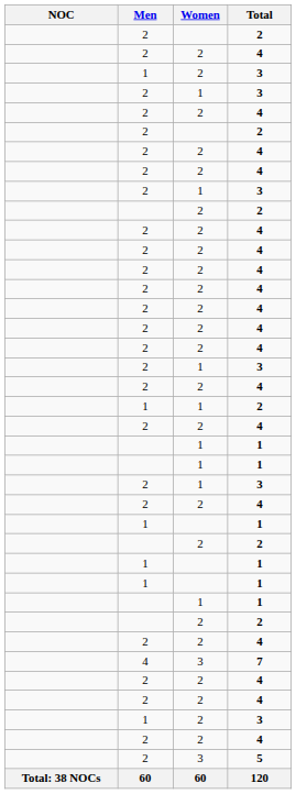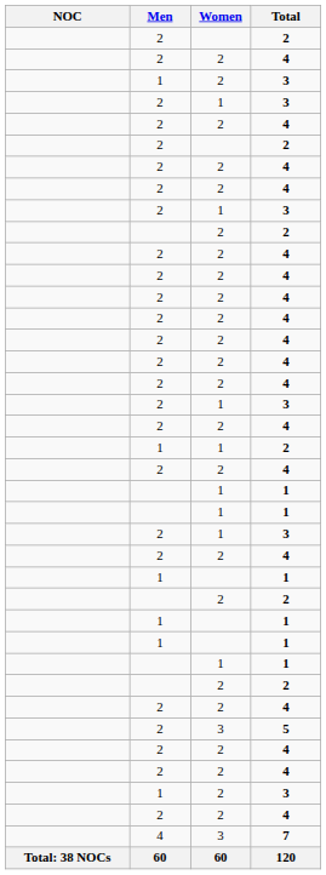 <table class="wikitable sortable" style="text-align:center; font-size:90%">
 <tr>
 <th width=130 align="left">NOC</th>
 <th width=60><a href='#'>Men</a></th>
 <th width=60><a href='#'>Women</a></th>
 <th width="70">Total</th>
 </tr>
 <tr>
 <td align=left></td>
 <td>2</td>
 <td></td>
 <td><strong>2</strong></td>
 </tr>
 <tr>
 <td align=left></td>
 <td>2</td>
 <td>2</td>
 <td><strong>4</strong></td>
 </tr>
 <tr>
 <td align=left></td>
 <td>1</td>
 <td>2</td>
 <td><strong>3</strong></td>
 </tr>
 <tr>
 <td align=left></td>
 <td>2</td>
 <td>1</td>
 <td><strong>3</strong></td>
 </tr>
 <tr>
 <td align=left></td>
 <td>2</td>
 <td>2</td>
 <td><strong>4</strong></td>
 </tr>
 <tr>
 <td align=left></td>
 <td>2</td>
 <td></td>
 <td><strong>2</strong></td>
 </tr>
 <tr>
 <td align=left></td>
 <td>2</td>
 <td>2</td>
 <td><strong>4</strong></td>
 </tr>
 <tr>
 <td align=left></td>
 <td>2</td>
 <td>2</td>
 <td><strong>4</strong></td>
 </tr>
 <tr>
 <td align=left></td>
 <td>2</td>
 <td>1</td>
 <td><strong>3</strong></td>
 </tr>
 <tr>
 <td align=left></td>
 <td></td>
 <td>2</td>
 <td><strong>2</strong></td>
 </tr>
 <tr>
 <td align=left></td>
 <td>2</td>
 <td>2</td>
 <td><strong>4</strong></td>
 </tr>
 <tr>
 <td align=left></td>
 <td>2</td>
 <td>2</td>
 <td><strong>4</strong></td>
 </tr>
 <tr>
 <td align=left></td>
 <td>2</td>
 <td>2</td>
 <td><strong>4</strong></td>
 </tr>
 <tr>
 <td align=left></td>
 <td>2</td>
 <td>2</td>
 <td><strong>4</strong></td>
 </tr>
 <tr>
 <td align=left></td>
 <td>2</td>
 <td>2</td>
 <td><strong>4</strong></td>
 </tr>
 <tr>
 <td align=left></td>
 <td>2</td>
 <td>2</td>
 <td><strong>4</strong></td>
 </tr>
 <tr>
 <td align=left></td>
 <td>2</td>
 <td>2</td>
 <td><strong>4</strong></td>
 </tr>
 <tr>
 <td align=left></td>
 <td>2</td>
 <td>1</td>
 <td><strong>3</strong></td>
 </tr>
 <tr>
 <td align=left></td>
 <td>2</td>
 <td>2</td>
 <td><strong>4</strong></td>
 </tr>
 <tr>
 <td align=left></td>
 <td>1</td>
 <td>1</td>
 <td><strong>2</strong></td>
 </tr>
 <tr>
 <td align=left></td>
 <td>2</td>
 <td>2</td>
 <td><strong>4</strong></td>
 </tr>
 <tr>
 <td align=left></td>
 <td></td>
 <td>1</td>
 <td><strong>1</strong></td>
 </tr>
 <tr>
 <td align=left></td>
 <td></td>
 <td>1</td>
 <td><strong>1</strong></td>
 </tr>
 <tr>
 <td align=left></td>
 <td>2</td>
 <td>1</td>
 <td><strong>3</strong></td>
 </tr>
 <tr>
 <td align=left></td>
 <td>2</td>
 <td>2</td>
 <td><strong>4</strong></td>
 </tr>
 <tr>
 <td align=left></td>
 <td>1</td>
 <td></td>
 <td><strong>1</strong></td>
 </tr>
 <tr>
 <td align=left></td>
 <td></td>
 <td>2</td>
 <td><strong>2</strong></td>
 </tr>
 <tr>
 <td align=left></td>
 <td>1</td>
 <td></td>
 <td><strong>1</strong></td>
 </tr>
 <tr>
 <td align=left></td>
 <td>1</td>
 <td></td>
 <td><strong>1</strong></td>
 </tr>
 <tr>
 <td align=left></td>
 <td></td>
 <td>1</td>
 <td><strong>1</strong></td>
 </tr>
 <tr>
 <td align=left></td>
 <td></td>
 <td>2</td>
 <td><strong>2</strong></td>
 </tr>
 <tr>
 <td align=left></td>
 <td>2</td>
 <td>2</td>
 <td><strong>4</strong></td>
 </tr>
 <tr>
 <td align=left></td>
-<td>4</td>
+<td>2</td>
 <td>3</td>
-<td><strong>7</strong></td>
+<td><strong>5</strong></td>
 </tr>
 <tr>
 <td align=left></td>
 <td>2</td>
 <td>2</td>
 <td><strong>4</strong></td>
 </tr>
 <tr>
 <td align=left></td>
 <td>2</td>
 <td>2</td>
 <td><strong>4</strong></td>
 </tr>
 <tr>
 <td align=left></td>
 <td>1</td>
 <td>2</td>
 <td><strong>3</strong></td>
 </tr>
 <tr>
 <td align=left></td>
 <td>2</td>
 <td>2</td>
 <td><strong>4</strong></td>
 </tr>
 <tr>
 <td align=left></td>
-<td>2</td>
+<td>4</td>
 <td>3</td>
-<td><strong>5</strong></td>
+<td><strong>7</strong></td>
 </tr>
 <tr>
 <th>Total: 38 NOCs</th>
 <th>60</th>
 <th>60</th>
 <th>120</th>
 </tr>
 </table>
